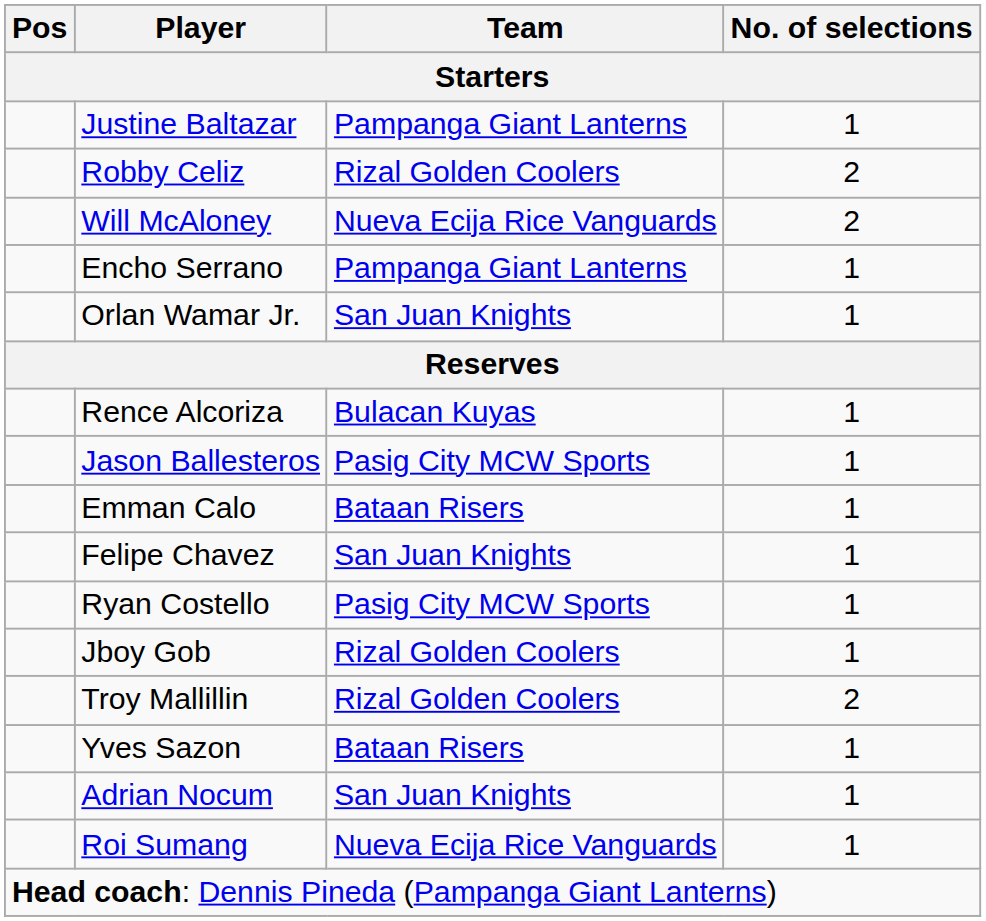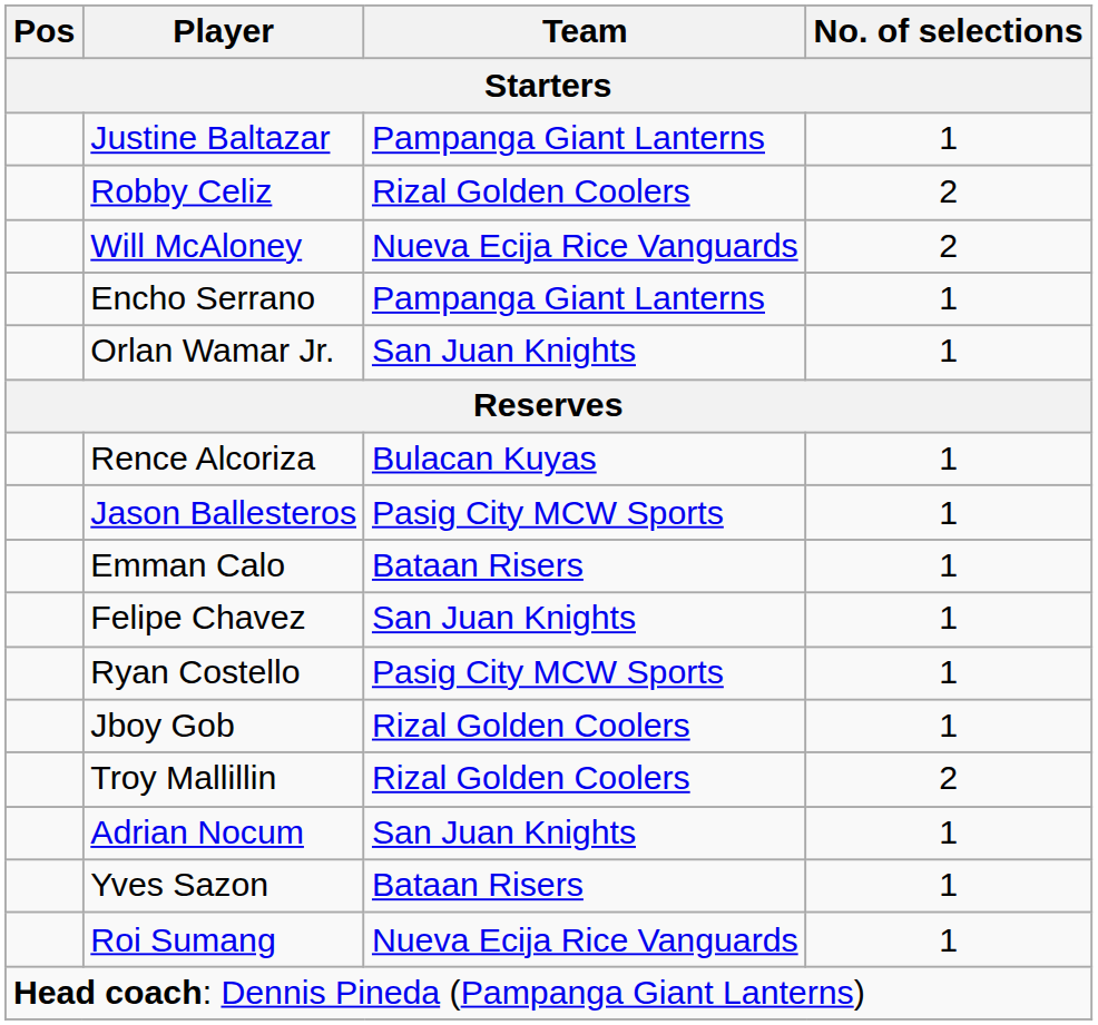 <table class="wikitable">
 <tr>
 <th>Pos</th>
 <th>Player</th>
 <th>Team</th>
 <th>No. of selections</th>
 </tr>
 <tr>
 <th scope="col" colspan="4">Starters</th>
 </tr>
 <tr>
 <td></td>
 <td><a href='#'>Justine Baltazar</a></td>
 <td><a href='#'>Pampanga Giant Lanterns</a></td>
 <td align=center>1</td>
 </tr>
 <tr>
 <td></td>
 <td><a href='#'>Robby Celiz</a></td>
 <td><a href='#'>Rizal Golden Coolers</a></td>
 <td align=center>2</td>
 </tr>
 <tr>
 <td></td>
 <td><a href='#'>Will McAloney</a></td>
 <td><a href='#'>Nueva Ecija Rice Vanguards</a></td>
 <td align=center>2</td>
 </tr>
 <tr>
 <td></td>
 <td>Encho Serrano</td>
 <td><a href='#'>Pampanga Giant Lanterns</a></td>
 <td align=center>1</td>
 </tr>
 <tr>
 <td></td>
 <td>Orlan Wamar Jr.</td>
 <td><a href='#'>San Juan Knights</a></td>
 <td align=center>1</td>
 </tr>
 <tr>
 <th scope="col" colspan="4">Reserves</th>
 </tr>
 <tr>
 <td></td>
 <td>Rence Alcoriza</td>
 <td><a href='#'>Bulacan Kuyas</a></td>
 <td align=center>1</td>
 </tr>
 <tr>
 <td></td>
 <td><a href='#'>Jason Ballesteros</a></td>
 <td><a href='#'>Pasig City MCW Sports</a></td>
 <td align=center>1</td>
 </tr>
 <tr>
 <td></td>
 <td>Emman Calo</td>
 <td><a href='#'>Bataan Risers</a></td>
 <td align=center>1</td>
 </tr>
 <tr>
 <td></td>
 <td>Felipe Chavez</td>
 <td><a href='#'>San Juan Knights</a></td>
 <td align=center>1</td>
 </tr>
 <tr>
 <td></td>
 <td>Ryan Costello</td>
 <td><a href='#'>Pasig City MCW Sports</a></td>
 <td align=center>1</td>
 </tr>
 <tr>
 <td></td>
 <td>Jboy Gob</td>
 <td><a href='#'>Rizal Golden Coolers</a></td>
 <td align=center>1</td>
 </tr>
 <tr>
 <td></td>
 <td>Troy Mallillin</td>
 <td><a href='#'>Rizal Golden Coolers</a></td>
 <td align=center>2</td>
 </tr>
 <tr>
 <td></td>
-<td>Yves Sazon</td>
-<td><a href='#'>Bataan Risers</a></td>
+<td><a href='#'>Adrian Nocum</a></td>
+<td><a href='#'>San Juan Knights</a></td>
 <td align=center>1</td>
 </tr>
 <tr>
 <td></td>
-<td><a href='#'>Adrian Nocum</a></td>
-<td><a href='#'>San Juan Knights</a></td>
+<td>Yves Sazon</td>
+<td><a href='#'>Bataan Risers</a></td>
 <td align=center>1</td>
 </tr>
 <tr>
 <td></td>
 <td><a href='#'>Roi Sumang</a></td>
 <td><a href='#'>Nueva Ecija Rice Vanguards</a></td>
 <td align=center>1</td>
 </tr>
 <tr>
 <td colspan="4"><strong>Head coach</strong>: <a href='#'>Dennis Pineda</a> (<a href='#'>Pampanga Giant Lanterns</a>)</td>
 </tr>
 </table>
